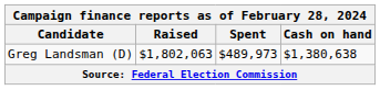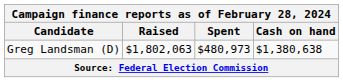 <table class="wikitable sortable">
 <tr>
 <th colspan=4>Campaign finance reports as of February 28, 2024</th>
 </tr>
 <tr style="text-align:center;">
 <th>Candidate</th>
 <th>Raised</th>
 <th>Spent</th>
 <th>Cash on hand</th>
 </tr>
 <tr>
 <td>Greg Landsman (D)</td>
 <td>$1,802,063</td>
-<td>$489,973</td>
+<td>$480,973</td>
 <td>$1,380,638</td>
 </tr>
 <tr>
 <th colspan="4"><small>Source: <a href='#'>Federal Election Commission</a></small></th>
 </tr>
 </table>
